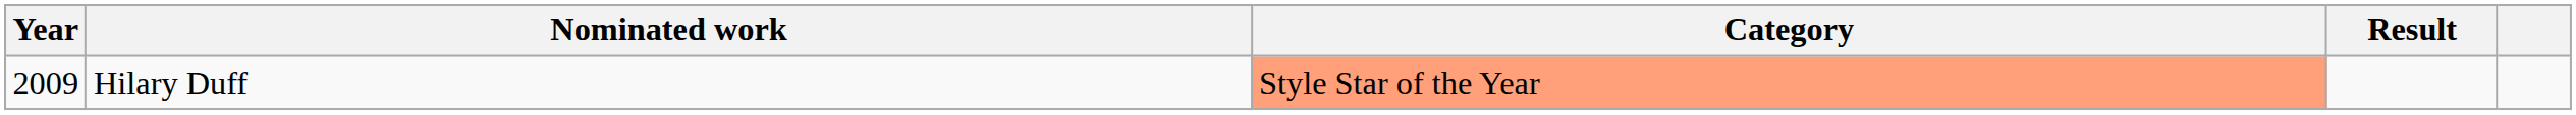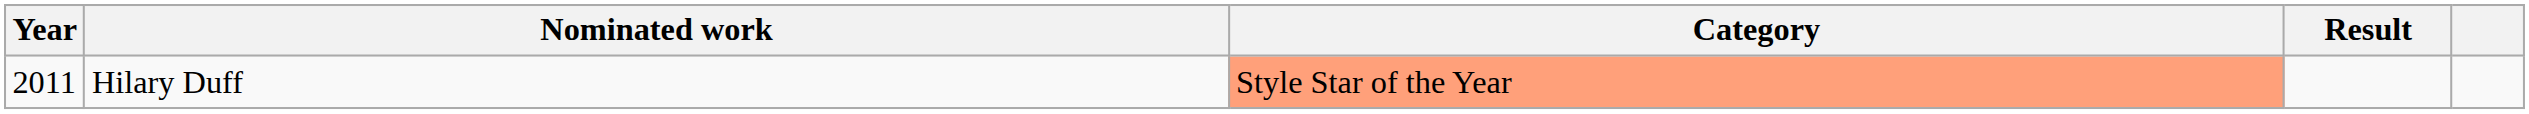 <table class="wikitable sortable">
 <tr>
 <th scope="col" style="width:1em;">Year</th>
 <th scope="col" style="width:39em;">Nominated work</th>
 <th scope="col" style="width:36em;">Category</th>
 <th scope="col" style="width:5em;">Result</th>
 <th scope="col" style="width:2em;" class="unsortable"></th>
 </tr>
 <tr>
-<td>2009</td>
+<td>2011</td>
 <td>Hilary Duff</td>
 <td Seventeen Magazine Awards style="background: lightsalmon;">Style Star of the Year</td>
 <td></td>
 <td style="text-align:center;"></td>
 </tr>
 </table>
